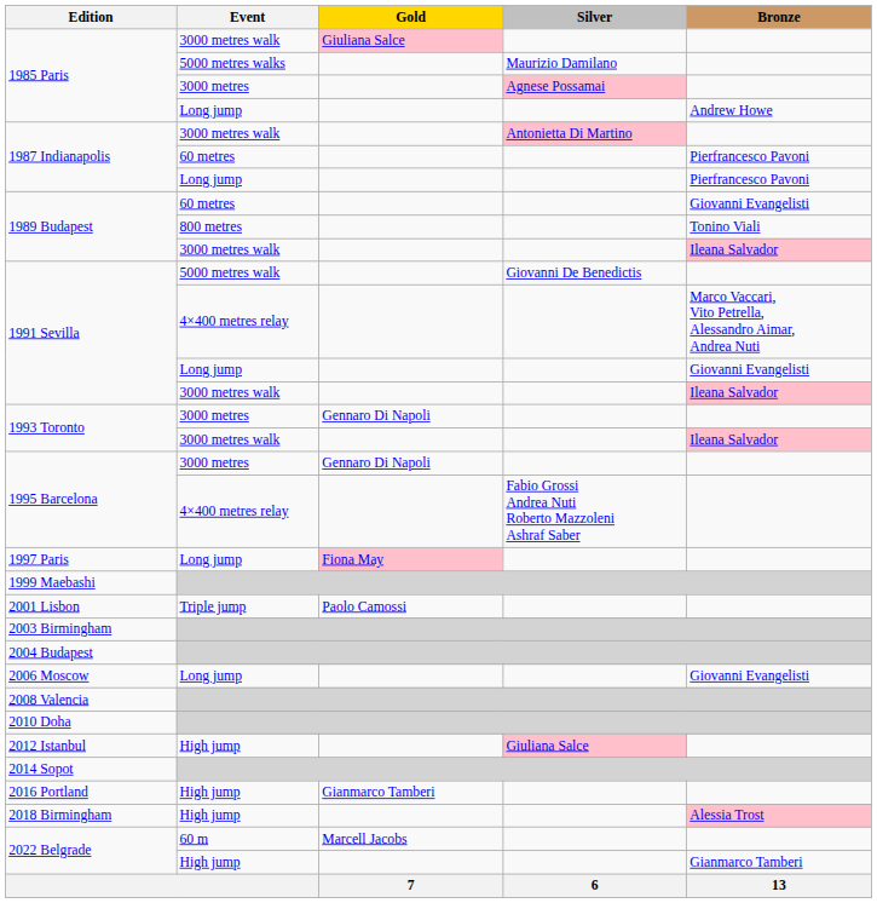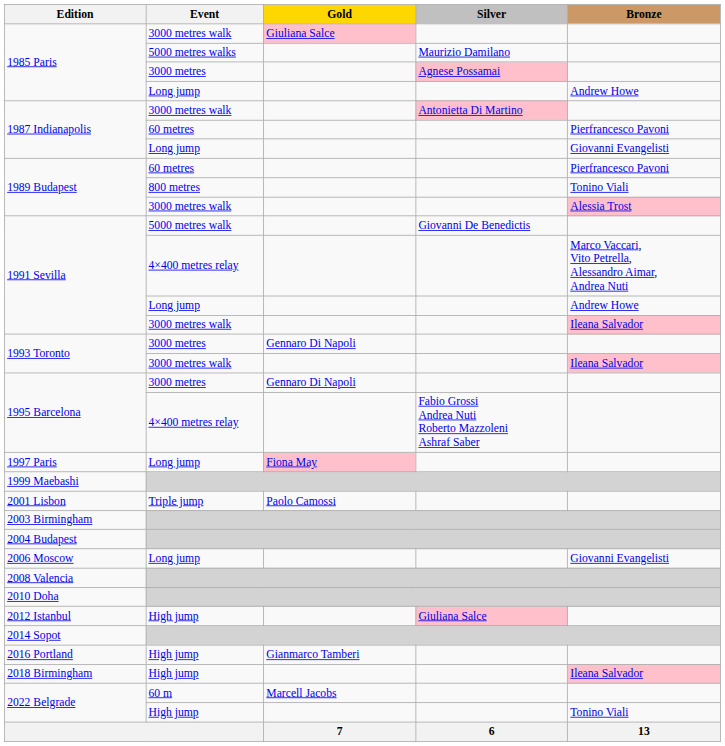 <table class="wikitable" width=70% style="font-size:90%; text-align:left;">
 <tr>
 <th style="width:12em">Edition</th>
 <th style="width:10em">Event</th>
 <th style="background:gold; width:13em">Gold</th>
 <th style="background:silver; width:13em">Silver</th>
 <th style="background:#cc9966; width:13em">Bronze</th>
 </tr>
 <tr>
 <td rowspan=4> <a href='#'>1985 Paris</a></td>
 <td><a href='#'>3000 metres walk</a></td>
 <td bgcolor=pink><a href='#'>Giuliana Salce</a></td>
 <td></td>
 <td></td>
 </tr>
 <tr>
 <td><a href='#'>5000 metres walks</a></td>
 <td></td>
 <td><a href='#'>Maurizio Damilano</a></td>
 <td></td>
 </tr>
 <tr>
 <td><a href='#'>3000 metres</a></td>
 <td></td>
 <td bgcolor=pink><a href='#'>Agnese Possamai</a></td>
 <td></td>
 </tr>
 <tr>
 <td><a href='#'>Long jump</a></td>
 <td></td>
 <td></td>
 <td><a href='#'>Andrew Howe</a></td>
 </tr>
 <tr>
 <td rowspan=3> <a href='#'>1987 Indianapolis</a></td>
 <td><a href='#'>3000 metres walk</a></td>
 <td></td>
 <td bgcolor=pink><a href='#'>Antonietta Di Martino</a></td>
 <td></td>
 </tr>
 <tr>
 <td><a href='#'>60 metres</a></td>
 <td></td>
 <td></td>
 <td><a href='#'>Pierfrancesco Pavoni</a></td>
 </tr>
 <tr>
 <td><a href='#'>Long jump</a></td>
 <td></td>
 <td></td>
-<td><a href='#'>Pierfrancesco Pavoni</a></td>
+<td><a href='#'>Giovanni Evangelisti</a></td>
 </tr>
 <tr>
 <td rowspan=3> <a href='#'>1989 Budapest</a></td>
 <td><a href='#'>60 metres</a></td>
 <td></td>
 <td></td>
-<td><a href='#'>Giovanni Evangelisti</a></td>
+<td><a href='#'>Pierfrancesco Pavoni</a></td>
 </tr>
 <tr>
 <td><a href='#'>800 metres</a></td>
 <td></td>
 <td></td>
 <td><a href='#'>Tonino Viali</a></td>
 </tr>
 <tr>
 <td><a href='#'>3000 metres walk</a></td>
 <td></td>
 <td></td>
-<td bgcolor=pink><a href='#'>Ileana Salvador</a></td>
+<td bgcolor=pink><a href='#'>Alessia Trost</a></td>
 </tr>
 <tr>
 <td rowspan=4> <a href='#'>1991 Sevilla</a></td>
 <td><a href='#'>5000 metres walk</a></td>
 <td></td>
 <td><a href='#'>Giovanni De Benedictis</a></td>
 <td></td>
 </tr>
 <tr>
 <td><a href='#'>4×400 metres relay</a></td>
 <td></td>
 <td></td>
 <td><a href='#'>Marco Vaccari</a>,<br><a href='#'>Vito Petrella</a>,<br><a href='#'>Alessandro Aimar</a>,<br><a href='#'>Andrea Nuti</a></td>
 </tr>
 <tr>
 <td><a href='#'>Long jump</a></td>
 <td></td>
 <td></td>
-<td><a href='#'>Giovanni Evangelisti</a></td>
+<td><a href='#'>Andrew Howe</a></td>
 </tr>
 <tr>
 <td><a href='#'>3000 metres walk</a></td>
 <td></td>
 <td></td>
 <td bgcolor=pink><a href='#'>Ileana Salvador</a></td>
 </tr>
 <tr>
 <td rowspan=2> <a href='#'>1993 Toronto</a></td>
 <td><a href='#'>3000 metres</a></td>
 <td><a href='#'>Gennaro Di Napoli</a></td>
 <td></td>
 <td></td>
 </tr>
 <tr>
 <td><a href='#'>3000 metres walk</a></td>
 <td></td>
 <td></td>
 <td bgcolor=pink><a href='#'>Ileana Salvador</a></td>
 </tr>
 <tr>
 <td rowspan=2> <a href='#'>1995 Barcelona</a></td>
 <td><a href='#'>3000 metres</a></td>
 <td><a href='#'>Gennaro Di Napoli</a></td>
 <td></td>
 <td></td>
 </tr>
 <tr>
 <td><a href='#'>4×400 metres relay</a></td>
 <td></td>
 <td><a href='#'>Fabio Grossi</a><br><a href='#'>Andrea Nuti</a><br><a href='#'>Roberto Mazzoleni</a><br><a href='#'>Ashraf Saber</a></td>
 <td></td>
 </tr>
 <tr>
 <td rowspan=1> <a href='#'>1997 Paris</a></td>
 <td><a href='#'>Long jump</a></td>
 <td bgcolor=pink><a href='#'>Fiona May</a></td>
 <td></td>
 <td></td>
 </tr>
 <tr>
 <td rowspan=1> <a href='#'>1999 Maebashi</a></td>
 <td colspan=4 bgcolor=lightgrey></td>
 </tr>
 <tr>
 <td rowspan=1> <a href='#'>2001 Lisbon</a></td>
 <td><a href='#'>Triple jump</a></td>
 <td><a href='#'>Paolo Camossi</a></td>
 <td></td>
 <td></td>
 </tr>
 <tr>
 <td rowspan=1> <a href='#'>2003 Birmingham</a></td>
 <td colspan=4 bgcolor=lightgrey></td>
 </tr>
 <tr>
 <td rowspan=1> <a href='#'>2004 Budapest</a></td>
 <td colspan=4 bgcolor=lightgrey></td>
 </tr>
 <tr>
 <td rowspan=1> <a href='#'>2006 Moscow</a></td>
 <td><a href='#'>Long jump</a></td>
 <td></td>
 <td></td>
 <td><a href='#'>Giovanni Evangelisti</a></td>
 </tr>
 <tr>
 <td rowspan=1> <a href='#'>2008 Valencia</a></td>
 <td colspan=4 bgcolor=lightgrey></td>
 </tr>
 <tr>
 <td rowspan=1> <a href='#'>2010 Doha</a></td>
 <td colspan=4 bgcolor=lightgrey></td>
 </tr>
 <tr>
 <td rowspan=1> <a href='#'>2012 Istanbul</a></td>
 <td><a href='#'>High jump</a></td>
 <td></td>
 <td bgcolor=pink><a href='#'>Giuliana Salce</a></td>
 <td></td>
 </tr>
 <tr>
 <td rowspan=1> <a href='#'>2014 Sopot</a></td>
 <td colspan=4 bgcolor=lightgrey></td>
 </tr>
 <tr>
 <td rowspan=1> <a href='#'>2016 Portland</a></td>
 <td><a href='#'>High jump</a></td>
 <td><a href='#'>Gianmarco Tamberi</a></td>
 <td></td>
 <td></td>
 </tr>
 <tr>
 <td rowspan=1> <a href='#'>2018 Birmingham</a></td>
 <td><a href='#'>High jump</a></td>
 <td></td>
 <td></td>
-<td bgcolor=pink><a href='#'>Alessia Trost</a></td>
+<td bgcolor=pink><a href='#'>Ileana Salvador</a></td>
 </tr>
 <tr>
 <td rowspan=2> <a href='#'>2022 Belgrade</a></td>
 <td><a href='#'>60 m</a></td>
 <td><a href='#'>Marcell Jacobs</a></td>
 <td></td>
 <td></td>
 </tr>
 <tr>
 <td><a href='#'>High jump</a></td>
 <td></td>
 <td></td>
-<td><a href='#'>Gianmarco Tamberi</a></td>
+<td><a href='#'>Tonino Viali</a></td>
 </tr>
 <tr>
 <th colspan=2></th>
 <th>7</th>
 <th>6</th>
 <th>13</th>
 </tr>
 </table>
